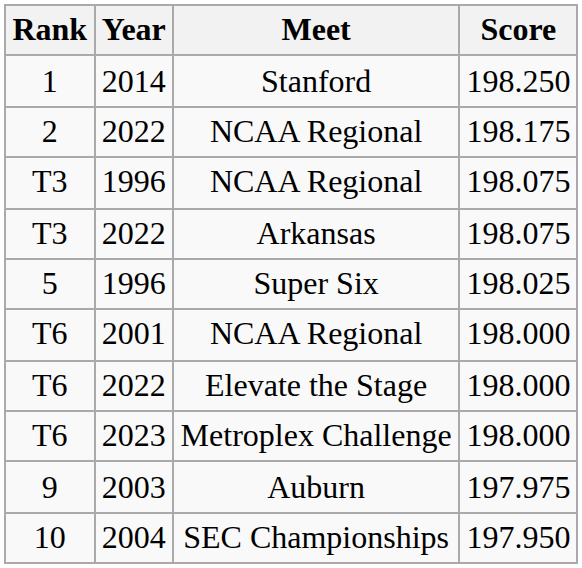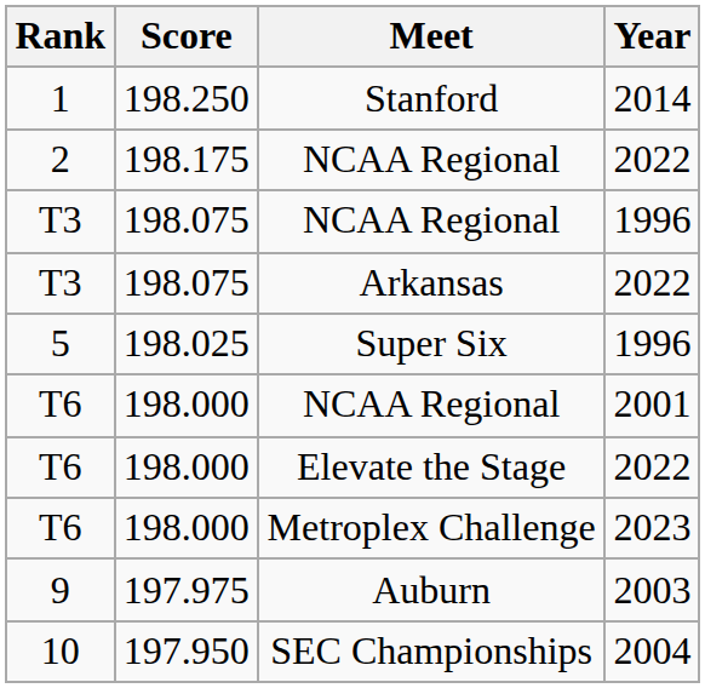 <table class="wikitable">
 <tr>
 <th>Rank</th>
+<th>Score</th>
+<th>Meet</th>
 <th>Year</th>
-<th>Meet</th>
-<th>Score</th>
 </tr>
 <tr>
 <td align=center>1</td>
+<td>198.250</td>
+<td align=center>Stanford</td>
 <td align=center>2014</td>
-<td align=center>Stanford</td>
-<td>198.250</td>
 </tr>
 <tr>
 <td align=center>2</td>
+<td>198.175</td>
+<td align=center>NCAA Regional</td>
 <td align=center>2022</td>
-<td align=center>NCAA Regional</td>
-<td>198.175</td>
 </tr>
 <tr>
 <td align=center>T3</td>
+<td>198.075</td>
+<td align=center>NCAA Regional</td>
 <td align=center>1996</td>
-<td align=center>NCAA Regional</td>
-<td>198.075</td>
 </tr>
 <tr>
 <td align=center>T3</td>
+<td>198.075</td>
+<td align=center>Arkansas</td>
 <td align=center>2022</td>
-<td align=center>Arkansas</td>
-<td>198.075</td>
 </tr>
 <tr>
 <td align=center>5</td>
+<td>198.025</td>
+<td align=center>Super Six</td>
 <td align=center>1996</td>
-<td align=center>Super Six</td>
-<td>198.025</td>
 </tr>
 <tr>
 <td align=center>T6</td>
+<td>198.000</td>
+<td align=center>NCAA Regional</td>
 <td align=center>2001</td>
-<td align=center>NCAA Regional</td>
-<td>198.000</td>
 </tr>
 <tr>
 <td align=center>T6</td>
+<td>198.000</td>
+<td align=center>Elevate the Stage</td>
 <td align=center>2022</td>
-<td align=center>Elevate the Stage</td>
-<td>198.000</td>
 </tr>
 <tr>
 <td align=center>T6</td>
+<td>198.000</td>
+<td align=center>Metroplex Challenge</td>
 <td align=center>2023</td>
-<td align=center>Metroplex Challenge</td>
-<td>198.000</td>
 </tr>
 <tr>
 <td align=center>9</td>
+<td>197.975</td>
+<td align=center>Auburn</td>
 <td align=center>2003</td>
-<td align=center>Auburn</td>
-<td>197.975</td>
 </tr>
 <tr>
 <td align=center>10</td>
+<td>197.950</td>
+<td align=center>SEC Championships</td>
 <td align=center>2004</td>
-<td align=center>SEC Championships</td>
-<td>197.950</td>
 </tr>
 </table>
